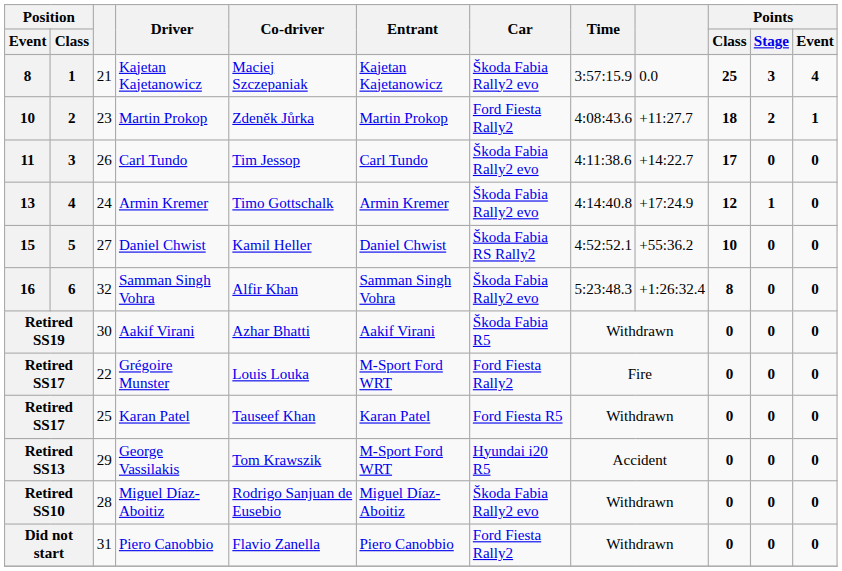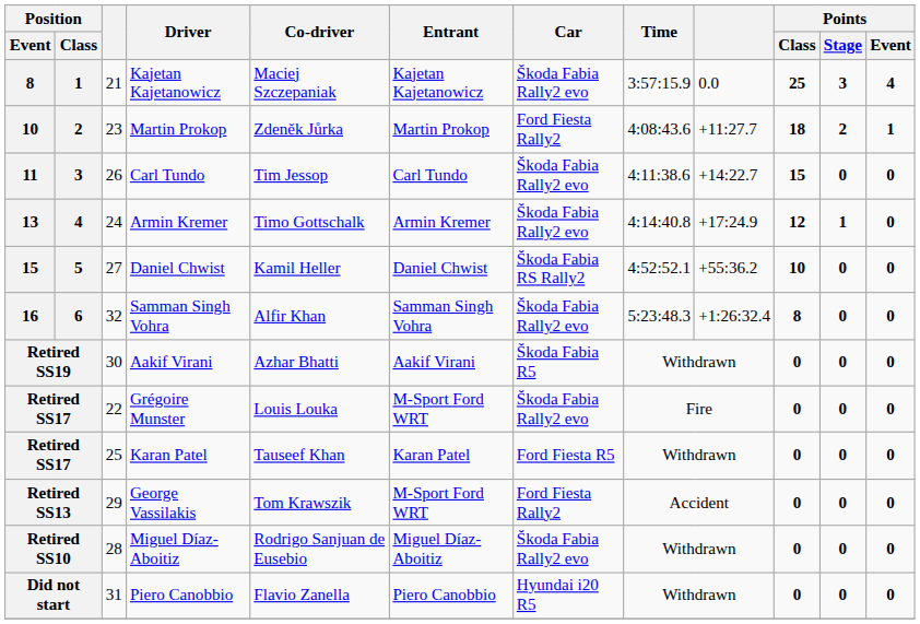 <table class="wikitable" width=85% style="font-size: 85%;">
 <tr>
 <th colspan="2">Position</th>
 <th rowspan="2"></th>
 <th rowspan="2">Driver</th>
 <th rowspan="2">Co-driver</th>
 <th rowspan="2">Entrant</th>
 <th rowspan="2">Car</th>
 <th rowspan="2">Time</th>
 <th rowspan="2"></th>
 <th colspan="3">Points</th>
 </tr>
 <tr>
 <th>Event</th>
 <th>Class</th>
 <th>Class</th>
 <th><a href='#'>Stage</a></th>
 <th>Event</th>
 </tr>
 <tr>
 <th>8</th>
 <th>1</th>
 <td align="center">21</td>
 <td><a href='#'>Kajetan Kajetanowicz</a></td>
 <td><a href='#'>Maciej Szczepaniak</a></td>
 <td><a href='#'>Kajetan Kajetanowicz</a></td>
 <td><a href='#'>Škoda Fabia Rally2 evo</a></td>
 <td>3:57:15.9</td>
 <td>0.0</td>
 <td align="center"><strong>25</strong></td>
 <td align="center"><strong>3</strong></td>
 <td align="center"><strong>4</strong></td>
 </tr>
 <tr>
 <th>10</th>
 <th>2</th>
 <td align="center">23</td>
 <td><a href='#'>Martin Prokop</a></td>
 <td><a href='#'>Zdeněk Jůrka</a></td>
 <td><a href='#'>Martin Prokop</a></td>
 <td><a href='#'>Ford Fiesta Rally2</a></td>
 <td>4:08:43.6</td>
 <td>+11:27.7</td>
 <td align="center"><strong>18</strong></td>
 <td align="center"><strong>2</strong></td>
 <td align="center"><strong>1</strong></td>
 </tr>
 <tr>
 <th>11</th>
 <th>3</th>
 <td align="center">26</td>
 <td><a href='#'>Carl Tundo</a></td>
 <td><a href='#'>Tim Jessop</a></td>
 <td><a href='#'>Carl Tundo</a></td>
 <td><a href='#'>Škoda Fabia Rally2 evo</a></td>
 <td>4:11:38.6</td>
 <td>+14:22.7</td>
-<td align="center"><strong>17</strong></td>
+<td align="center"><strong>15</strong></td>
 <td align="center"><strong>0</strong></td>
 <td align="center"><strong>0</strong></td>
 </tr>
 <tr>
 <th>13</th>
 <th>4</th>
 <td align="center">24</td>
 <td><a href='#'>Armin Kremer</a></td>
 <td><a href='#'>Timo Gottschalk</a></td>
 <td><a href='#'>Armin Kremer</a></td>
 <td><a href='#'>Škoda Fabia Rally2 evo</a></td>
 <td>4:14:40.8</td>
 <td>+17:24.9</td>
 <td align="center"><strong>12</strong></td>
 <td align="center"><strong>1</strong></td>
 <td align="center"><strong>0</strong></td>
 </tr>
 <tr>
 <th>15</th>
 <th>5</th>
 <td align="center">27</td>
 <td><a href='#'>Daniel Chwist</a></td>
 <td><a href='#'>Kamil Heller</a></td>
 <td><a href='#'>Daniel Chwist</a></td>
 <td><a href='#'>Škoda Fabia RS Rally2</a></td>
 <td>4:52:52.1</td>
 <td>+55:36.2</td>
 <td align="center"><strong>10</strong></td>
 <td align="center"><strong>0</strong></td>
 <td align="center"><strong>0</strong></td>
 </tr>
 <tr>
 <th>16</th>
 <th>6</th>
 <td align="center">32</td>
 <td><a href='#'>Samman Singh Vohra</a></td>
 <td><a href='#'>Alfir Khan</a></td>
 <td><a href='#'>Samman Singh Vohra</a></td>
 <td><a href='#'>Škoda Fabia Rally2 evo</a></td>
 <td>5:23:48.3</td>
 <td>+1:26:32.4</td>
 <td align="center"><strong>8</strong></td>
 <td align="center"><strong>0</strong></td>
 <td align="center"><strong>0</strong></td>
 </tr>
 <tr>
 <th colspan="2">Retired SS19</th>
 <td align="center">30</td>
 <td><a href='#'>Aakif Virani</a></td>
 <td><a href='#'>Azhar Bhatti</a></td>
 <td><a href='#'>Aakif Virani</a></td>
 <td><a href='#'>Škoda Fabia R5</a></td>
 <td align="center" colspan="2">Withdrawn</td>
 <td align="center"><strong>0</strong></td>
 <td align="center"><strong>0</strong></td>
 <td align="center"><strong>0</strong></td>
 </tr>
 <tr>
 <th colspan="2">Retired SS17</th>
 <td align="center">22</td>
 <td><a href='#'>Grégoire Munster</a></td>
 <td><a href='#'>Louis Louka</a></td>
 <td><a href='#'>M-Sport Ford WRT</a></td>
-<td><a href='#'>Ford Fiesta Rally2</a></td>
+<td><a href='#'>Škoda Fabia Rally2 evo</a></td>
 <td colspan="2" align="center">Fire</td>
 <td align="center"><strong>0</strong></td>
 <td align="center"><strong>0</strong></td>
 <td align="center"><strong>0</strong></td>
 </tr>
 <tr>
 <th colspan="2">Retired SS17</th>
 <td align="center">25</td>
 <td><a href='#'>Karan Patel</a></td>
 <td><a href='#'>Tauseef Khan</a></td>
 <td><a href='#'>Karan Patel</a></td>
 <td><a href='#'>Ford Fiesta R5</a></td>
 <td colspan="2" align="center">Withdrawn</td>
 <td align="center"><strong>0</strong></td>
 <td align="center"><strong>0</strong></td>
 <td align="center"><strong>0</strong></td>
 </tr>
 <tr>
 <th colspan="2">Retired SS13</th>
 <td align="center">29</td>
 <td><a href='#'>George Vassilakis</a></td>
 <td><a href='#'>Tom Krawszik</a></td>
 <td><a href='#'>M-Sport Ford WRT</a></td>
-<td><a href='#'>Hyundai i20 R5</a></td>
+<td><a href='#'>Ford Fiesta Rally2</a></td>
 <td colspan="2" align="center">Accident</td>
 <td align="center"><strong>0</strong></td>
 <td align="center"><strong>0</strong></td>
 <td align="center"><strong>0</strong></td>
 </tr>
 <tr>
 <th colspan="2">Retired SS10</th>
 <td align="center">28</td>
 <td><a href='#'>Miguel Díaz-Aboitiz</a></td>
 <td><a href='#'>Rodrigo Sanjuan de Eusebio</a></td>
 <td><a href='#'>Miguel Díaz-Aboitiz</a></td>
 <td><a href='#'>Škoda Fabia Rally2 evo</a></td>
 <td colspan="2" align="center">Withdrawn</td>
 <td align="center"><strong>0</strong></td>
 <td align="center"><strong>0</strong></td>
 <td align="center"><strong>0</strong></td>
 </tr>
 <tr>
 <th colspan="2">Did not start</th>
 <td align="center">31</td>
 <td><a href='#'>Piero Canobbio</a></td>
 <td><a href='#'>Flavio Zanella</a></td>
 <td><a href='#'>Piero Canobbio</a></td>
-<td><a href='#'>Ford Fiesta Rally2</a></td>
+<td><a href='#'>Hyundai i20 R5</a></td>
 <td colspan="2" align="center">Withdrawn</td>
 <td align="center"><strong>0</strong></td>
 <td align="center"><strong>0</strong></td>
 <td align="center"><strong>0</strong></td>
 </tr>
 <tr>
 </tr>
 </table>
